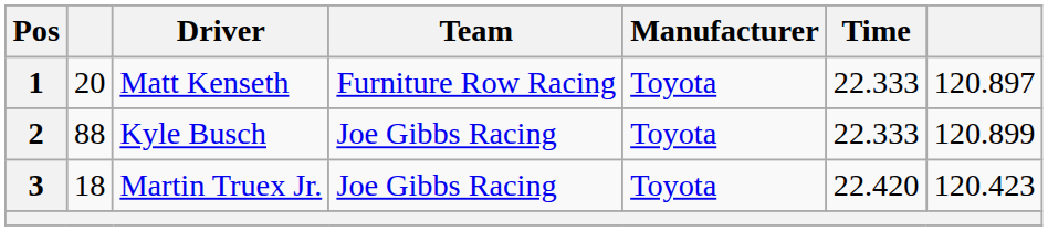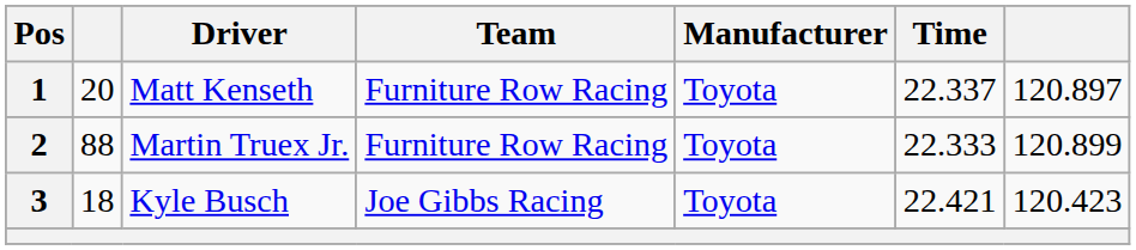 <table class="wikitable" style="font-size:95%">
 <tr>
 <th>Pos</th>
 <th></th>
 <th>Driver</th>
 <th>Team</th>
 <th>Manufacturer</th>
 <th>Time</th>
 <th></th>
 </tr>
 <tr>
 <th>1</th>
 <td>20</td>
 <td><a href='#'>Matt Kenseth</a></td>
 <td><a href='#'>Furniture Row Racing</a></td>
 <td><a href='#'>Toyota</a></td>
-<td>22.333</td>
+<td>22.337</td>
 <td>120.897</td>
 </tr>
 <tr>
 <th>2</th>
 <td>88</td>
-<td><a href='#'>Kyle Busch</a></td>
-<td><a href='#'>Joe Gibbs Racing</a></td>
+<td><a href='#'>Martin Truex Jr.</a></td>
+<td><a href='#'>Furniture Row Racing</a></td>
 <td><a href='#'>Toyota</a></td>
 <td>22.333</td>
 <td>120.899</td>
 </tr>
 <tr>
 <th>3</th>
 <td>18</td>
-<td><a href='#'>Martin Truex Jr.</a></td>
+<td><a href='#'>Kyle Busch</a></td>
 <td><a href='#'>Joe Gibbs Racing</a></td>
 <td><a href='#'>Toyota</a></td>
-<td>22.420</td>
+<td>22.421</td>
 <td>120.423</td>
 </tr>
 <tr>
 <th colspan="7"></th>
 </tr>
 </table>
